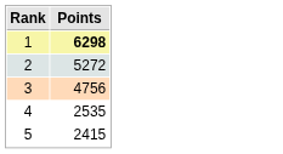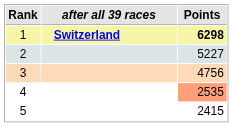 <table cellspacing="1" cellpadding="3" style="border:1px solid #aaa; font-size:86%;">
 <tr style="background:#e4e4e4;">
 <th style="border-bottom:1px solid #aaa; width:10px;">Rank</th>
+<th style="border-bottom:1px solid #aaa; width:150px; white-space:nowrap;"><em>after all 39 races</em></th>
 <th style="border-bottom:1px solid #aaa; width:50px;">Points</th>
 </tr>
 <tr style="background:#f7f6a8;">
 <td style="text-align:center;">1</td>
+<td>   <strong><a href='#'>Switzerland</a></strong></td>
 <td align="right"><strong>6298</strong></td>
 </tr>
 <tr style="background:#dce5e5;">
 <td style="text-align:center;">2</td>
-<td align="right">5272</td>
+<td></td>
+<td align="right">5227</td>
 </tr>
 <tr style="background:#ffdab9;">
 <td style="text-align:center;">3</td>
+<td></td>
 <td align="right">4756</td>
 </tr>
 <tr>
 <td style="text-align:center;">4</td>
-<td align="right">2535</td>
+<td></td>
+<td align="right" style="background: lightsalmon;">2535</td>
 </tr>
 <tr>
 <td style="text-align:center;">5</td>
+<td></td>
 <td align="right">2415</td>
 </tr>
 </table>
